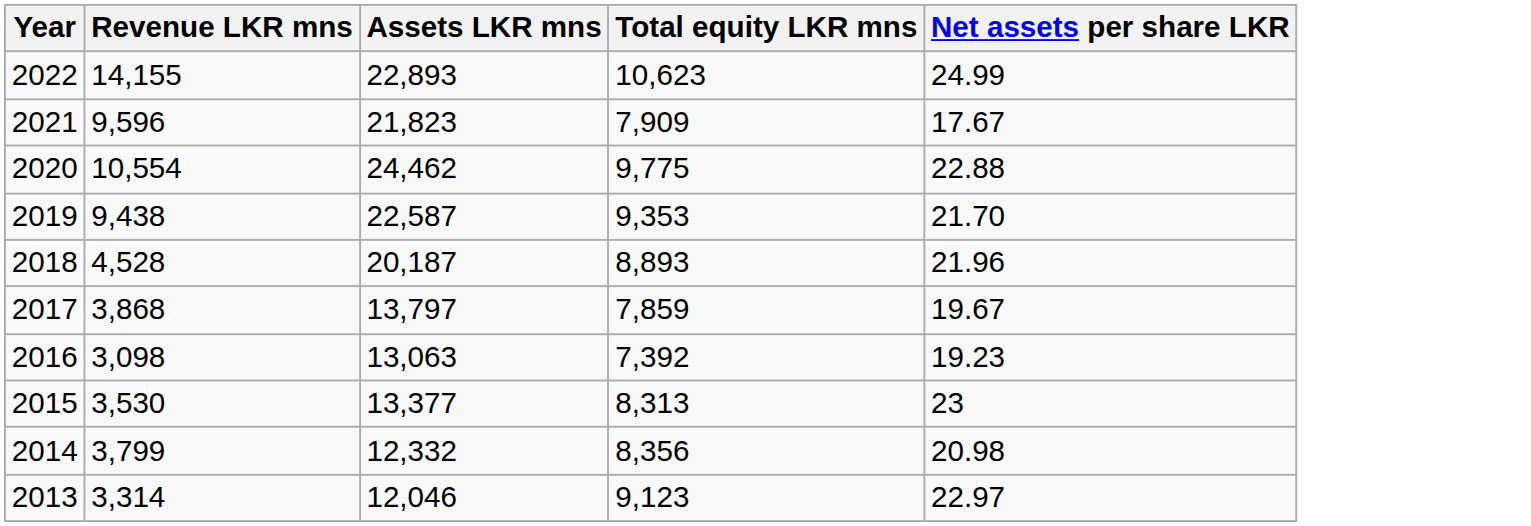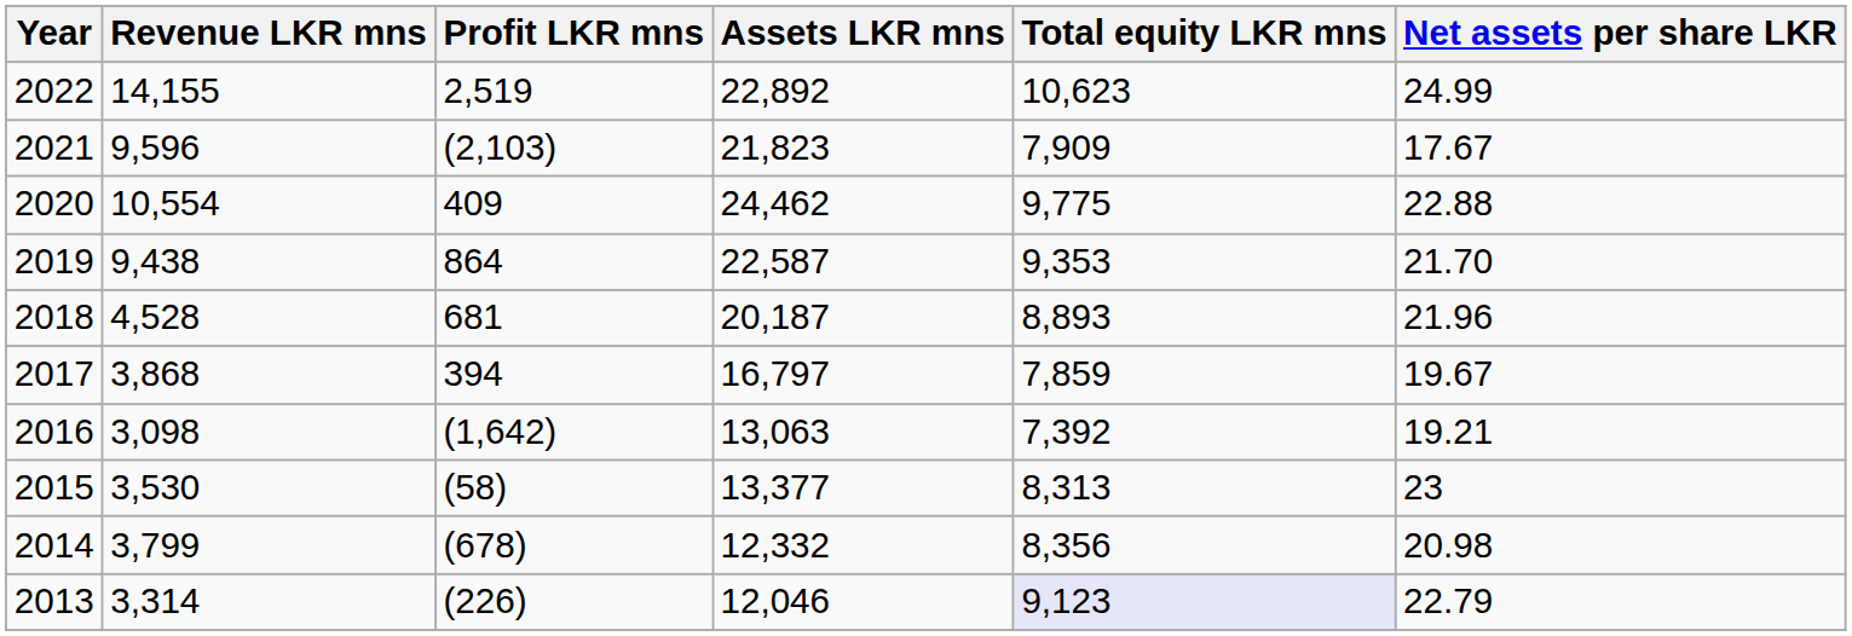 <table class="wikitable">
 <tr>
 <th>Year</th>
 <th>Revenue LKR mns</th>
+<th>Profit LKR mns</th>
 <th>Assets LKR mns</th>
 <th>Total equity LKR mns</th>
 <th><a href='#'>Net assets</a> per share LKR</th>
 </tr>
 <tr>
 <td>2022</td>
 <td>14,155</td>
-<td>22,893</td>
+<td>2,519</td>
+<td>22,892</td>
 <td>10,623</td>
 <td>24.99</td>
 </tr>
 <tr>
 <td>2021</td>
 <td>9,596</td>
+<td>(2,103)</td>
 <td>21,823</td>
 <td>7,909</td>
 <td>17.67</td>
 </tr>
 <tr>
 <td>2020</td>
 <td>10,554</td>
+<td>409</td>
 <td>24,462</td>
 <td>9,775</td>
 <td>22.88</td>
 </tr>
 <tr>
 <td>2019</td>
 <td>9,438</td>
+<td>864</td>
 <td>22,587</td>
 <td>9,353</td>
 <td>21.70</td>
 </tr>
 <tr>
 <td>2018</td>
 <td>4,528</td>
+<td>681</td>
 <td>20,187</td>
 <td>8,893</td>
 <td>21.96</td>
 </tr>
 <tr>
 <td>2017</td>
 <td>3,868</td>
-<td>13,797</td>
+<td>394</td>
+<td>16,797</td>
 <td>7,859</td>
 <td>19.67</td>
 </tr>
 <tr>
 <td>2016</td>
 <td>3,098</td>
+<td>(1,642)</td>
 <td>13,063</td>
 <td>7,392</td>
-<td>19.23</td>
+<td>19.21</td>
 </tr>
 <tr>
 <td>2015</td>
 <td>3,530</td>
+<td>(58)</td>
 <td>13,377</td>
 <td>8,313</td>
 <td>23</td>
 </tr>
 <tr>
 <td>2014</td>
 <td>3,799</td>
+<td>(678)</td>
 <td>12,332</td>
 <td>8,356</td>
 <td>20.98</td>
 </tr>
 <tr>
 <td>2013</td>
 <td>3,314</td>
+<td>(226)</td>
 <td>12,046</td>
-<td>9,123</td>
-<td>22.97</td>
+<td style="background: lavender;">9,123</td>
+<td>22.79</td>
 </tr>
 </table>
